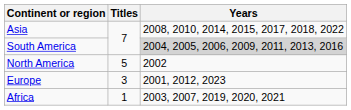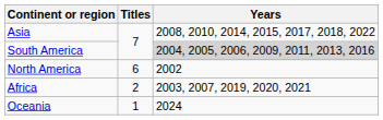 <table class="wikitable sortable" style="font-size: 95%">
 <tr>
 <th>Continent or region</th>
 <th>Titles</th>
 <th>Years</th>
 </tr>
 <tr>
 <td><a href='#'>Asia</a></td>
 <td rowspan="2" style="text-align:center;">7</td>
 <td>2008, 2010, 2014, 2015, 2017, 2018, 2022</td>
 </tr>
 <tr>
 <td><a href='#'>South America</a></td>
 <td style="background: lightgrey;">2004, 2005, 2006, 2009, 2011, 2013, 2016</td>
 </tr>
 <tr>
 <td><a href='#'>North America</a></td>
-<td style="text-align:center;">5</td>
+<td style="text-align:center;">6</td>
 <td>2002</td>
 </tr>
 <tr>
-<td><a href='#'>Europe</a></td>
-<td style="text-align:center;">3</td>
-<td>2001, 2012, 2023</td>
+<td><a href='#'>Africa</a></td>
+<td style="text-align:center;">2</td>
+<td>2003, 2007, 2019, 2020, 2021</td>
 </tr>
 <tr>
-<td><a href='#'>Africa</a></td>
+<td><a href='#'>Oceania</a></td>
 <td style="text-align:center;">1</td>
-<td>2003, 2007, 2019, 2020, 2021</td>
+<td>2024</td>
 </tr>
 </table>
